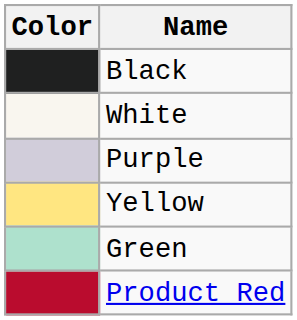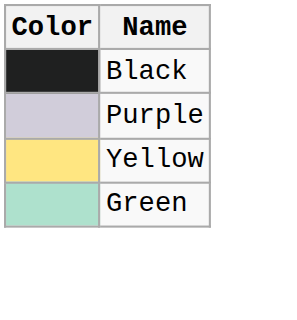 <table class="wikitable">
 <tr>
 <th>Color</th>
 <th>Name</th>
 </tr>
 <tr>
 <td bgcolor="1F2020"></td>
 <td>Black</td>
-</tr>
-<tr>
-<td bgcolor="F9F6EF"></td>
-<td>White</td>
 </tr>
 <tr>
 <td bgcolor="D1CDDA"></td>
 <td>Purple</td>
 </tr>
 <tr>
 <td bgcolor="FFE681"></td>
 <td>Yellow</td>
 </tr>
 <tr>
 <td bgcolor="AEE1CD"></td>
 <td>Green</td>
 </tr>
-<tr>
-<td bgcolor="BA0C2E"></td>
-<td><a href='#'>Product Red</a></td>
-</tr>
 </table>
